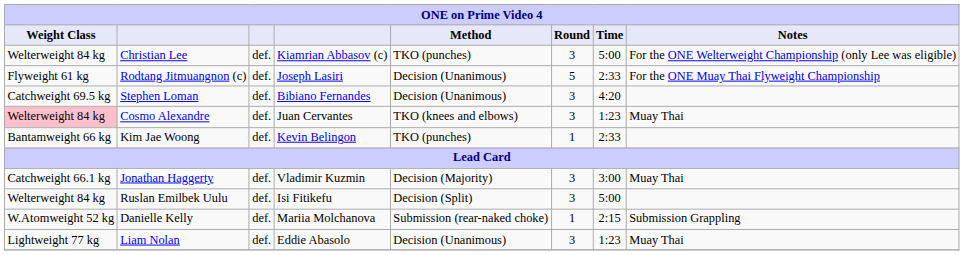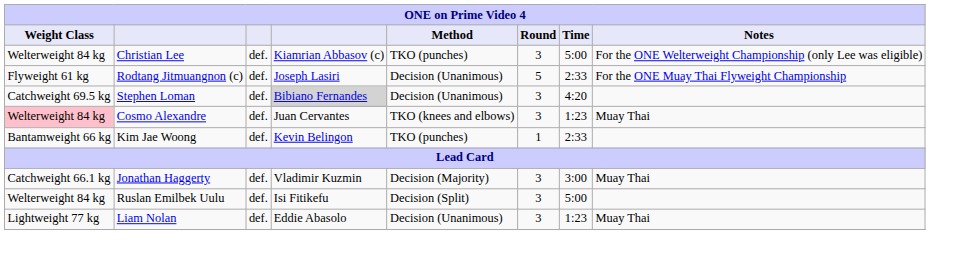 <table class="wikitable" style="font-size: 80%;">
 <tr>
 <th colspan="8" style="background-color: #ccf; color: #000080; text-align: center;"><strong>ONE on Prime Video 4</strong></th>
 </tr>
 <tr>
 <th colspan="1" style="background-color: #E6E8FA; color: #000000; text-align: center;">Weight Class</th>
 <th colspan="1" style="background-color: #E6E8FA; color: #000000; text-align: center;"></th>
 <th colspan="1" style="background-color: #E6E8FA; color: #000000; text-align: center;"></th>
 <th colspan="1" style="background-color: #E6E8FA; color: #000000; text-align: center;"></th>
 <th colspan="1" style="background-color: #E6E8FA; color: #000000; text-align: center;">Method</th>
 <th colspan="1" style="background-color: #E6E8FA; color: #000000; text-align: center;">Round</th>
 <th colspan="1" style="background-color: #E6E8FA; color: #000000; text-align: center;">Time</th>
 <th colspan="1" style="background-color: #E6E8FA; color: #000000; text-align: center;">Notes</th>
 </tr>
 <tr>
 <td>Welterweight 84 kg</td>
 <td> <a href='#'>Christian Lee</a></td>
 <td>def.</td>
 <td> <a href='#'>Kiamrian Abbasov</a> (c)</td>
 <td>TKO (punches)</td>
 <td align=center>3</td>
 <td align=center>5:00</td>
 <td>For the <a href='#'>ONE Welterweight Championship</a> (only Lee was eligible)</td>
 </tr>
 <tr>
 <td>Flyweight 61 kg</td>
 <td> <a href='#'>Rodtang Jitmuangnon</a> (c)</td>
 <td>def.</td>
 <td> <a href='#'>Joseph Lasiri</a></td>
 <td>Decision (Unanimous)</td>
 <td align=center>5</td>
 <td align=center>2:33</td>
 <td>For the <a href='#'>ONE Muay Thai Flyweight Championship</a></td>
 </tr>
 <tr>
 <td>Catchweight 69.5 kg</td>
 <td> <a href='#'>Stephen Loman</a></td>
 <td>def.</td>
-<td> <a href='#'>Bibiano Fernandes</a></td>
+<td style="background: lightgrey;"> <a href='#'>Bibiano Fernandes</a></td>
 <td>Decision (Unanimous)</td>
 <td align=center>3</td>
 <td align=center>4:20</td>
 <td></td>
 </tr>
 <tr>
 <td style="background: pink;">Welterweight 84 kg</td>
 <td> <a href='#'>Cosmo Alexandre</a></td>
 <td>def.</td>
 <td> Juan Cervantes</td>
 <td>TKO (knees and elbows)</td>
 <td align=center>3</td>
 <td align=center>1:23</td>
 <td>Muay Thai</td>
 </tr>
 <tr>
 <td>Bantamweight 66 kg</td>
 <td> Kim Jae Woong</td>
 <td>def.</td>
 <td> <a href='#'>Kevin Belingon</a></td>
 <td>TKO (punches)</td>
 <td align=center>1</td>
 <td align=center>2:33</td>
 <td></td>
 </tr>
 <tr>
 <td ! colspan="8" style="background-color: #ccf; color: #000080; text-align: center;"><strong>Lead Card</strong></td>
 </tr>
 <tr>
 <td>Catchweight 66.1 kg</td>
 <td> <a href='#'>Jonathan Haggerty</a></td>
 <td>def.</td>
 <td> Vladimir Kuzmin</td>
 <td>Decision (Majority)</td>
 <td align=center>3</td>
 <td align=center>3:00</td>
 <td>Muay Thai</td>
 </tr>
 <tr>
 <td>Welterweight 84 kg</td>
 <td> Ruslan Emilbek Uulu</td>
 <td>def.</td>
 <td> Isi Fitikefu</td>
 <td>Decision (Split)</td>
 <td align=center>3</td>
 <td align=center>5:00</td>
 <td></td>
 </tr>
 <tr>
-<td>W.Atomweight 52 kg</td>
-<td> Danielle Kelly</td>
-<td>def.</td>
-<td> Mariia Molchanova</td>
-<td>Submission (rear-naked choke)</td>
-<td align=center>1</td>
-<td align=center>2:15</td>
-<td>Submission Grappling</td>
-</tr>
-<tr>
 <td>Lightweight 77 kg</td>
 <td> <a href='#'>Liam Nolan</a></td>
 <td>def.</td>
 <td> Eddie Abasolo</td>
 <td>Decision (Unanimous)</td>
 <td align=center>3</td>
 <td align=center>1:23</td>
 <td>Muay Thai</td>
 </tr>
 <tr>
 </tr>
 </table>
